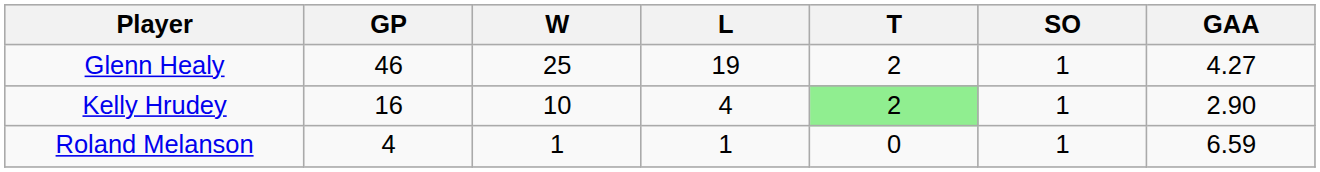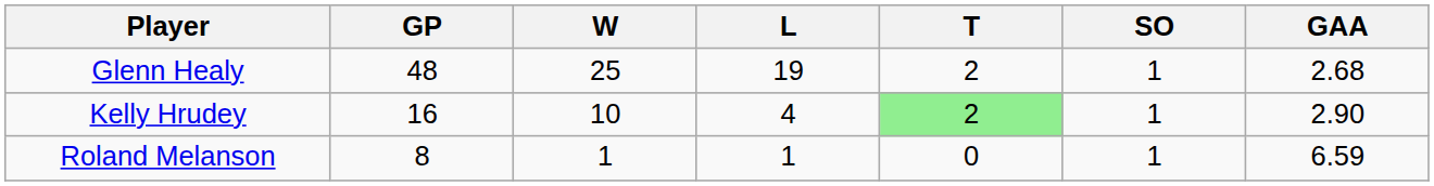 <table class="wikitable sortable">
 <tr>
 <th bgcolor="#DDDDFF" width="16%">Player</th>
 <th bgcolor="#DDDDFF" width="9%">GP</th>
 <th bgcolor="#DDDDFF" width="9%">W</th>
 <th bgcolor="#DDDDFF" width="9%">L</th>
 <th bgcolor="#DDDDFF" width="9%">T</th>
 <th bgcolor="#DDDDFF" width="9%">SO</th>
 <th bgcolor="#DDDDFF" width="9%">GAA</th>
 </tr>
 <tr align="center">
 <td><a href='#'>Glenn Healy</a></td>
-<td>46</td>
+<td>48</td>
 <td>25</td>
 <td>19</td>
 <td>2</td>
 <td>1</td>
-<td>4.27</td>
+<td>2.68</td>
 </tr>
 <tr align="center">
 <td><a href='#'>Kelly Hrudey</a></td>
 <td>16</td>
 <td>10</td>
 <td>4</td>
 <td style="background: lightgreen;">2</td>
 <td>1</td>
 <td>2.90</td>
 </tr>
 <tr align="center">
 <td><a href='#'>Roland Melanson</a></td>
-<td>4</td>
+<td>8</td>
 <td>1</td>
 <td>1</td>
 <td>0</td>
 <td>1</td>
 <td>6.59</td>
 </tr>
 </table>
